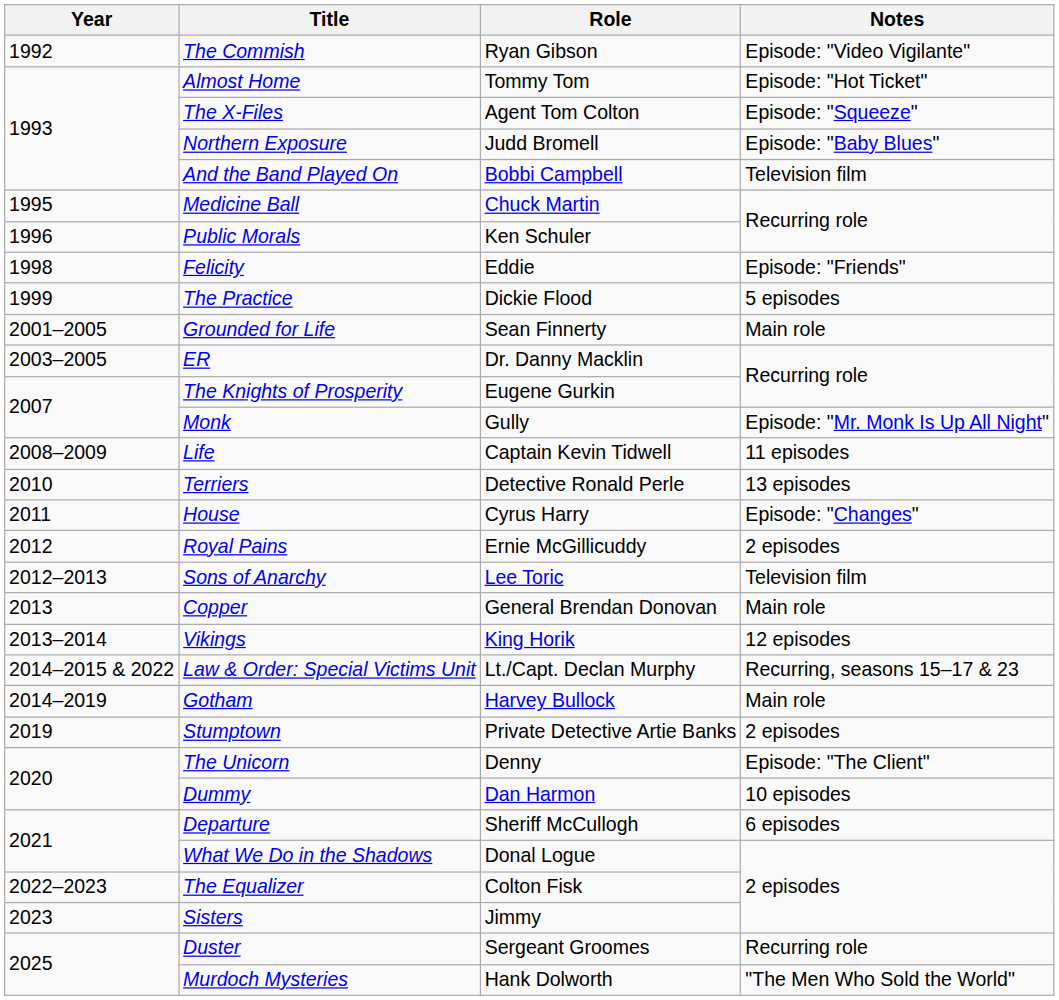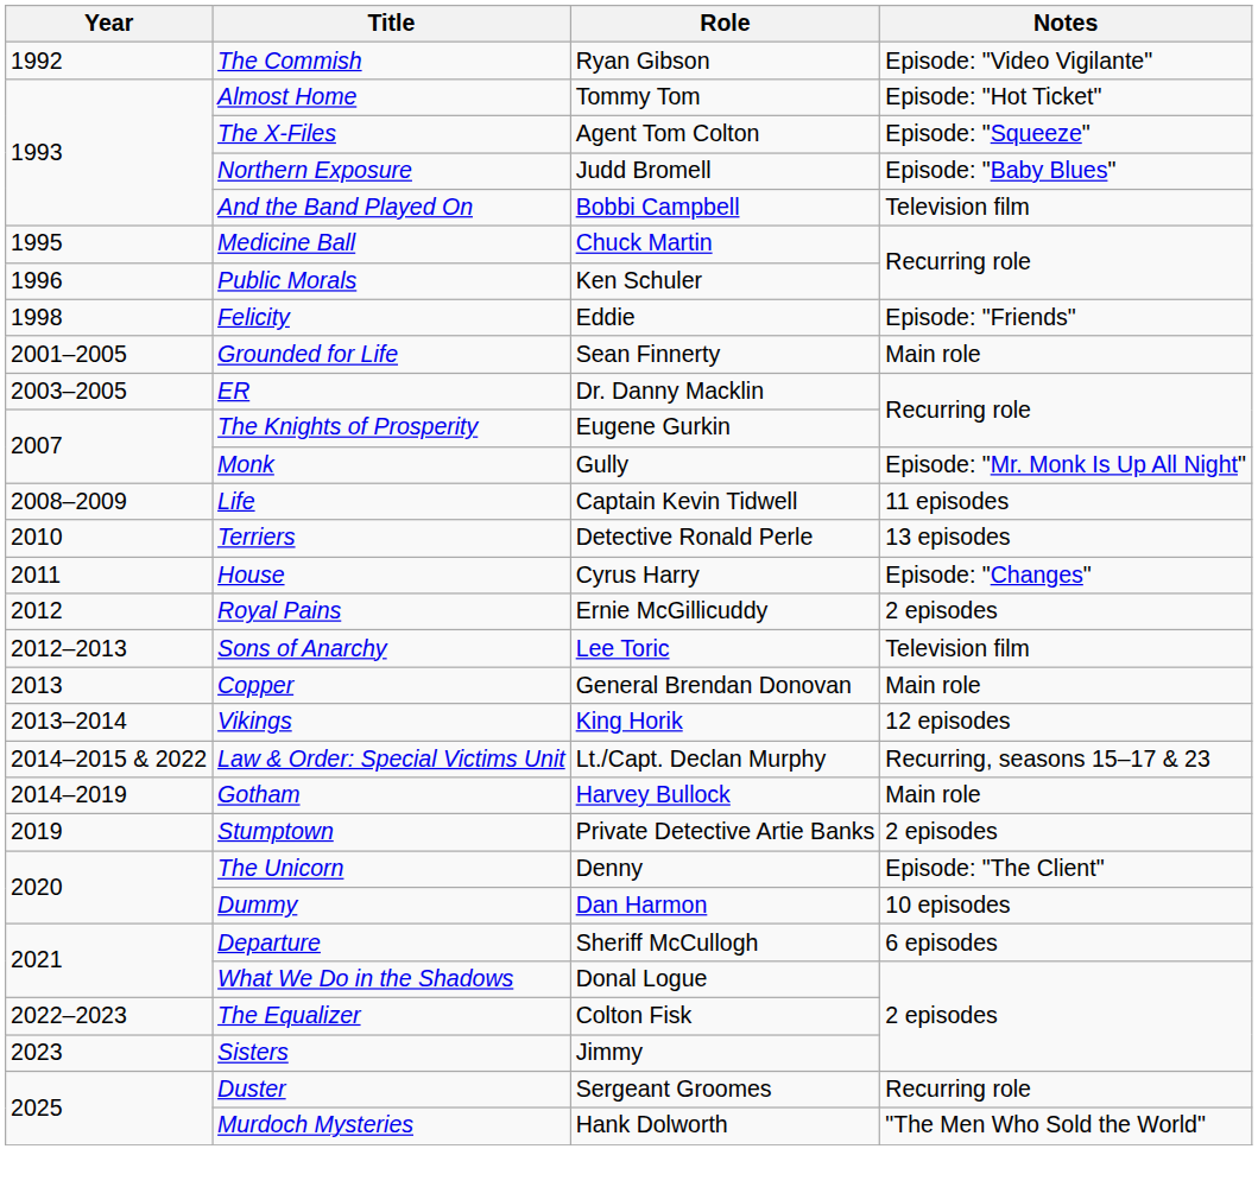 <table class="wikitable sortable">
 <tr>
 <th>Year</th>
 <th>Title</th>
 <th>Role</th>
 <th class="unsortable">Notes</th>
 </tr>
 <tr>
 <td>1992</td>
 <td data-sort-value="Commish, The"><em><a href='#'>The Commish</a></em></td>
 <td>Ryan Gibson</td>
 <td>Episode: "Video Vigilante"</td>
 </tr>
 <tr>
 <td rowspan=4>1993</td>
 <td><em><a href='#'>Almost Home</a></em></td>
 <td>Tommy Tom</td>
 <td>Episode: "Hot Ticket"</td>
 </tr>
 <tr>
 <td data-sort-value="X-Files, The"><em><a href='#'>The X-Files</a></em></td>
 <td>Agent Tom Colton</td>
 <td>Episode: "<a href='#'>Squeeze</a>"</td>
 </tr>
 <tr>
 <td><em><a href='#'>Northern Exposure</a></em></td>
 <td>Judd Bromell</td>
 <td>Episode: "<a href='#'>Baby Blues</a>"</td>
 </tr>
 <tr>
 <td><em><a href='#'>And the Band Played On</a></em></td>
 <td><a href='#'>Bobbi Campbell</a></td>
 <td>Television film</td>
 </tr>
 <tr>
 <td>1995</td>
 <td><em><a href='#'>Medicine Ball</a></em></td>
 <td><a href='#'>Chuck Martin</a></td>
 <td rowspan=2>Recurring role</td>
 </tr>
 <tr>
 <td>1996</td>
 <td><em><a href='#'>Public Morals</a></em></td>
 <td>Ken Schuler</td>
 </tr>
 <tr>
 <td>1998</td>
 <td><em><a href='#'>Felicity</a></em></td>
 <td>Eddie</td>
 <td>Episode: "Friends"</td>
-</tr>
-<tr>
-<td>1999</td>
-<td data-sort-value="Practice, The"><em><a href='#'>The Practice</a></em></td>
-<td>Dickie Flood</td>
-<td>5 episodes</td>
 </tr>
 <tr>
 <td>2001–2005</td>
 <td><em><a href='#'>Grounded for Life</a></em></td>
 <td>Sean Finnerty</td>
 <td>Main role</td>
 </tr>
 <tr>
 <td>2003–2005</td>
 <td><em><a href='#'>ER</a></em></td>
 <td>Dr. Danny Macklin</td>
 <td rowspan=2>Recurring role</td>
 </tr>
 <tr>
 <td rowspan=2>2007</td>
 <td data-sort-value="Knights of Prosperity, The"><em><a href='#'>The Knights of Prosperity</a></em></td>
 <td>Eugene Gurkin</td>
 </tr>
 <tr>
 <td><em><a href='#'>Monk</a></em></td>
 <td>Gully</td>
 <td>Episode: "<a href='#'>Mr. Monk Is Up All Night</a>"</td>
 </tr>
 <tr>
 <td>2008–2009</td>
 <td><em><a href='#'>Life</a></em></td>
 <td>Captain Kevin Tidwell</td>
 <td>11 episodes</td>
 </tr>
 <tr>
 <td>2010</td>
 <td><em><a href='#'>Terriers</a></em></td>
 <td>Detective Ronald Perle</td>
 <td>13 episodes</td>
 </tr>
 <tr>
 <td>2011</td>
 <td><em><a href='#'>House</a></em></td>
 <td>Cyrus Harry</td>
 <td>Episode: "<a href='#'>Changes</a>"</td>
 </tr>
 <tr>
 <td>2012</td>
 <td><em><a href='#'>Royal Pains</a></em></td>
 <td>Ernie McGillicuddy</td>
 <td>2 episodes</td>
 </tr>
 <tr>
 <td>2012–2013</td>
 <td><em><a href='#'>Sons of Anarchy</a></em></td>
 <td><a href='#'>Lee Toric</a></td>
 <td>Television film</td>
 </tr>
 <tr>
 <td>2013</td>
 <td><em><a href='#'>Copper</a></em></td>
 <td>General Brendan Donovan</td>
 <td>Main role</td>
 </tr>
 <tr>
 <td>2013–2014</td>
 <td><em><a href='#'>Vikings</a></em></td>
 <td><a href='#'>King Horik</a></td>
 <td>12 episodes</td>
 </tr>
 <tr>
 <td>2014–2015 & 2022</td>
 <td><em><a href='#'>Law & Order: Special Victims Unit</a></em></td>
 <td>Lt./Capt. Declan Murphy</td>
 <td>Recurring, seasons 15–17 & 23</td>
 </tr>
 <tr>
 <td>2014–2019</td>
 <td><em><a href='#'>Gotham</a></em></td>
 <td><a href='#'>Harvey Bullock</a></td>
 <td>Main role</td>
 </tr>
 <tr>
 <td>2019</td>
 <td><em><a href='#'>Stumptown</a></em></td>
 <td>Private Detective Artie Banks</td>
 <td>2 episodes</td>
 </tr>
 <tr>
 <td rowspan=2>2020</td>
 <td data-sort-value="Unicorn, The"><em><a href='#'>The Unicorn</a></em></td>
 <td>Denny</td>
 <td>Episode: "The Client"</td>
 </tr>
 <tr>
 <td><em><a href='#'>Dummy</a></em></td>
 <td><a href='#'>Dan Harmon</a></td>
 <td>10 episodes</td>
 </tr>
 <tr>
 <td rowspan=2>2021</td>
 <td><em><a href='#'>Departure</a></em></td>
 <td>Sheriff McCullogh</td>
 <td>6 episodes</td>
 </tr>
 <tr>
 <td><em><a href='#'>What We Do in the Shadows</a></em></td>
 <td>Donal Logue</td>
 <td rowspan=3>2 episodes</td>
 </tr>
 <tr>
 <td>2022–2023</td>
 <td data-sort-value="Equalizer, The"><em><a href='#'>The Equalizer</a></em></td>
 <td>Colton Fisk</td>
 </tr>
 <tr>
 <td>2023</td>
 <td><em><a href='#'>Sisters</a></em></td>
 <td>Jimmy</td>
 </tr>
 <tr>
 <td rowspan=2>2025</td>
 <td><em><a href='#'>Duster</a></em></td>
 <td>Sergeant Groomes</td>
 <td>Recurring role</td>
 </tr>
 <tr>
 <td><em><a href='#'>Murdoch Mysteries</a></em></td>
 <td>Hank Dolworth</td>
 <td>"The Men Who Sold the World"</td>
 </tr>
 </table>
